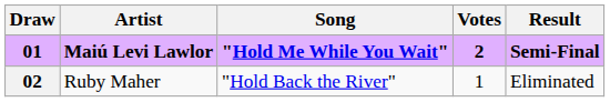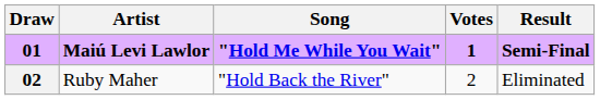 <table class="wikitable sortable plainrowheaders">
 <tr>
 <th scope="col">Draw</th>
 <th scope="col">Artist</th>
 <th scope="col">Song</th>
 <th scope="col">Votes</th>
 <th scope="col">Result</th>
 </tr>
 <tr style="font-weight: bold; background:#E0B0FF;">
 <th scope="row" style="text-align:center; font-weight:bold; background:#E0B0FF">01</th>
 <td>Maiú Levi Lawlor</td>
 <td>"<a href='#'>Hold Me While You Wait</a>" </td>
-<td align="center">2</td>
+<td align="center">1</td>
 <td>Semi-Final</td>
 </tr>
 <tr>
 <th>02</th>
 <td>Ruby Maher</td>
 <td>"<a href='#'>Hold Back the River</a>" </td>
-<td align="center">1</td>
+<td align="center">2</td>
 <td>Eliminated</td>
 </tr>
 </table>
